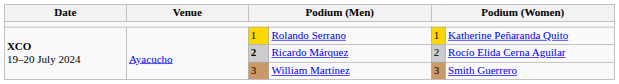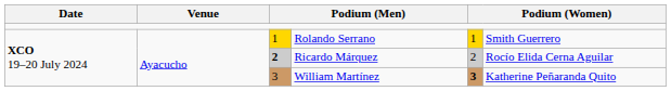 <table class="wikitable" width=70%>
 <tr>
 <th>Date</th>
 <th width=20%>Venue</th>
 <th colspan=2 width=30%>Podium (Men)</th>
 <th colspan=2 width=30%>Podium (Women)</th>
 </tr>
 <tr>
 <td colspan=6></td>
 </tr>
 <tr>
 <td rowspan=3><strong>XCO</strong> <br> 19–20 July 2024</td>
 <td rowspan=3><br><a href='#'>Ayacucho</a></td>
 <td bgcolor=FFD700>1</td>
 <td><a href='#'>Rolando Serrano</a></td>
 <td bgcolor=FFD700>1</td>
-<td><a href='#'>Katherine Peñaranda Quito</a></td>
+<td><a href='#'>Smith Guerrero</a></td>
 </tr>
 <tr>
 <td bgcolor=CCCCCC><strong>2</strong></td>
 <td><a href='#'>Ricardo Márquez</a></td>
 <td bgcolor=CCCCCC>2</td>
 <td><a href='#'>Rocío Elida Cerna Aguilar</a></td>
 </tr>
 <tr>
 <td bgcolor=CC9966>3</td>
 <td><a href='#'>William Martínez</a></td>
-<td bgcolor=CC9966>3</td>
-<td><a href='#'>Smith Guerrero</a></td>
+<td bgcolor=CC9966><strong>3</strong></td>
+<td><a href='#'>Katherine Peñaranda Quito</a></td>
 </tr>
 </table>
